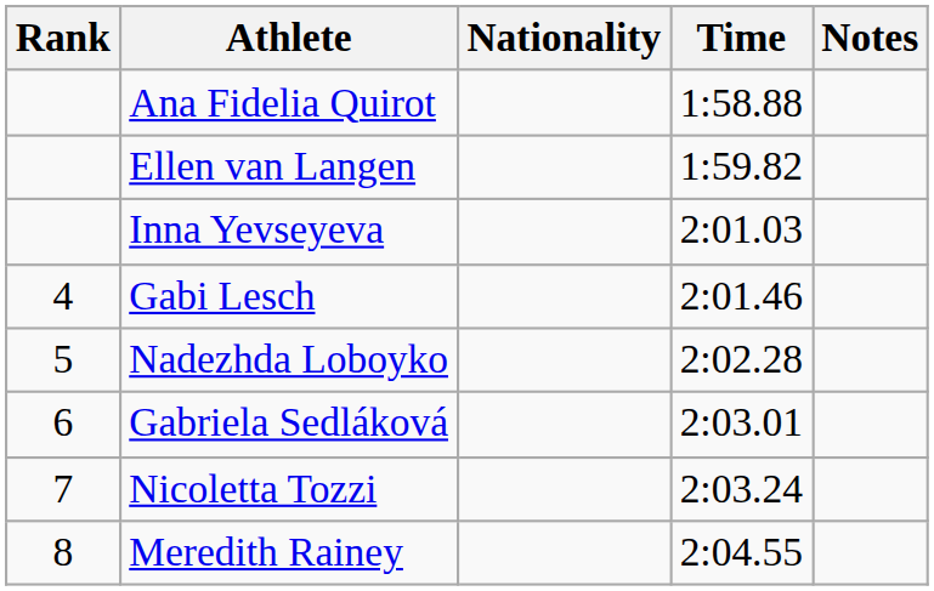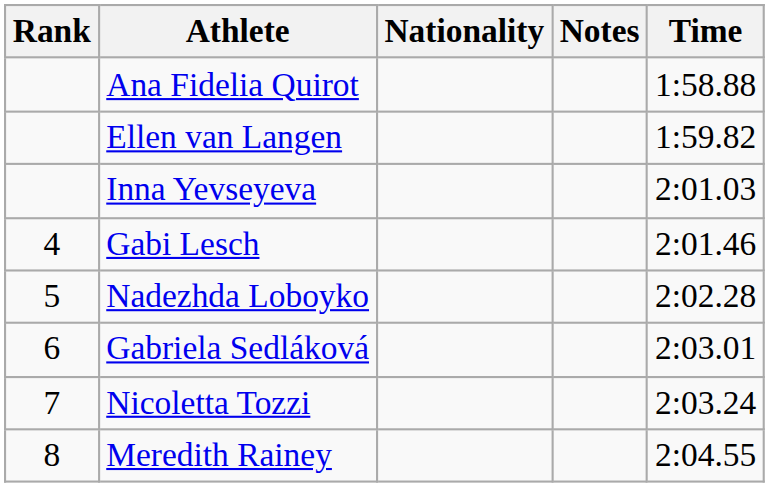 <table class="wikitable sortable" style="text-align:center">
 <tr>
 <th>Rank</th>
 <th>Athlete</th>
 <th>Nationality</th>
+<th>Notes</th>
 <th>Time</th>
-<th>Notes</th>
 </tr>
 <tr>
 <td></td>
 <td align=left><a href='#'>Ana Fidelia Quirot</a></td>
 <td align=left></td>
+<td></td>
 <td>1:58.88</td>
-<td></td>
 </tr>
 <tr>
 <td></td>
 <td align=left><a href='#'>Ellen van Langen</a></td>
 <td align=left></td>
+<td></td>
 <td>1:59.82</td>
-<td></td>
 </tr>
 <tr>
 <td></td>
 <td align=left><a href='#'>Inna Yevseyeva</a></td>
 <td align=left></td>
+<td></td>
 <td>2:01.03</td>
-<td></td>
 </tr>
 <tr>
 <td>4</td>
 <td align=left><a href='#'>Gabi Lesch</a></td>
 <td align=left></td>
+<td></td>
 <td>2:01.46</td>
-<td></td>
 </tr>
 <tr>
 <td>5</td>
 <td align=left><a href='#'>Nadezhda Loboyko</a></td>
 <td align=left></td>
+<td></td>
 <td>2:02.28</td>
-<td></td>
 </tr>
 <tr>
 <td>6</td>
 <td align=left><a href='#'>Gabriela Sedláková</a></td>
 <td align=left></td>
+<td></td>
 <td>2:03.01</td>
-<td></td>
 </tr>
 <tr>
 <td>7</td>
 <td align=left><a href='#'>Nicoletta Tozzi</a></td>
 <td align=left></td>
+<td></td>
 <td>2:03.24</td>
-<td></td>
 </tr>
 <tr>
 <td>8</td>
 <td align=left><a href='#'>Meredith Rainey</a></td>
 <td align=left></td>
+<td></td>
 <td>2:04.55</td>
-<td></td>
 </tr>
 </table>
